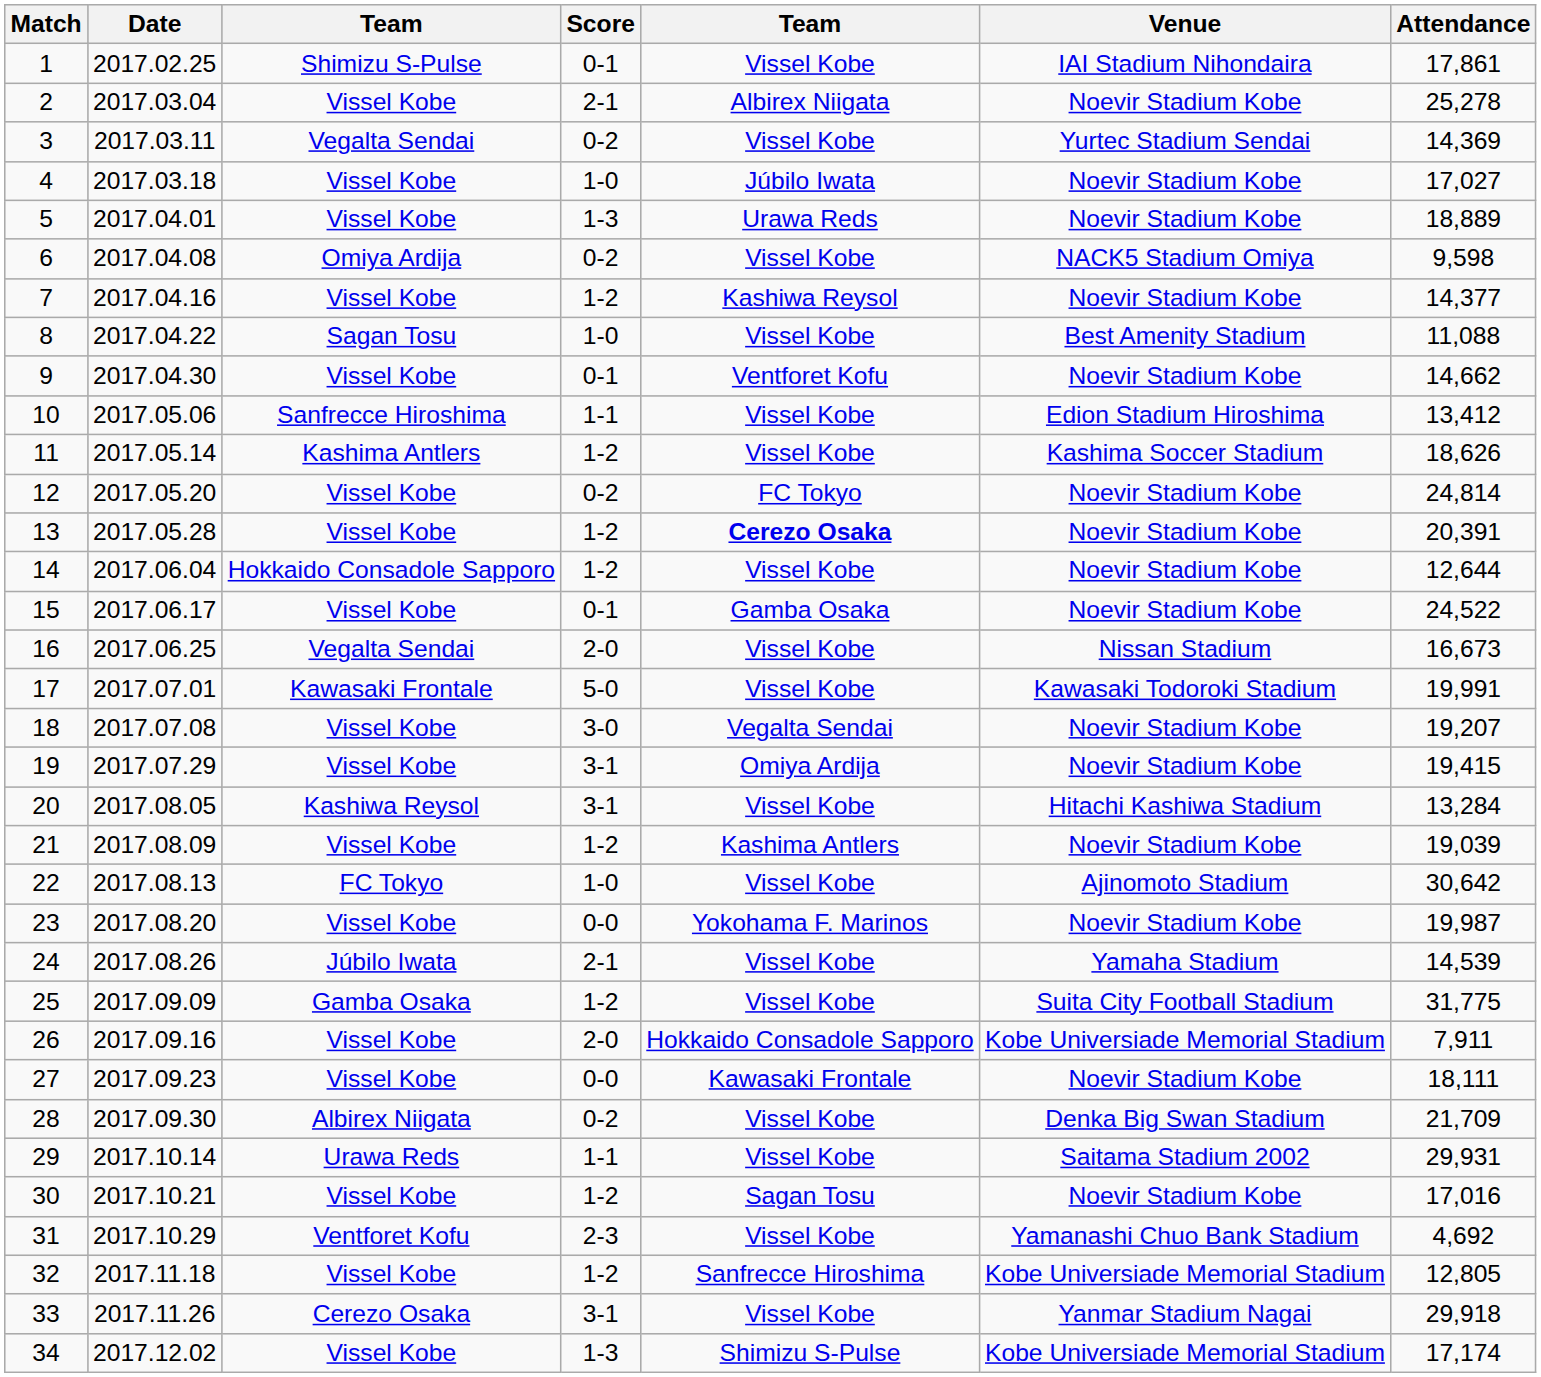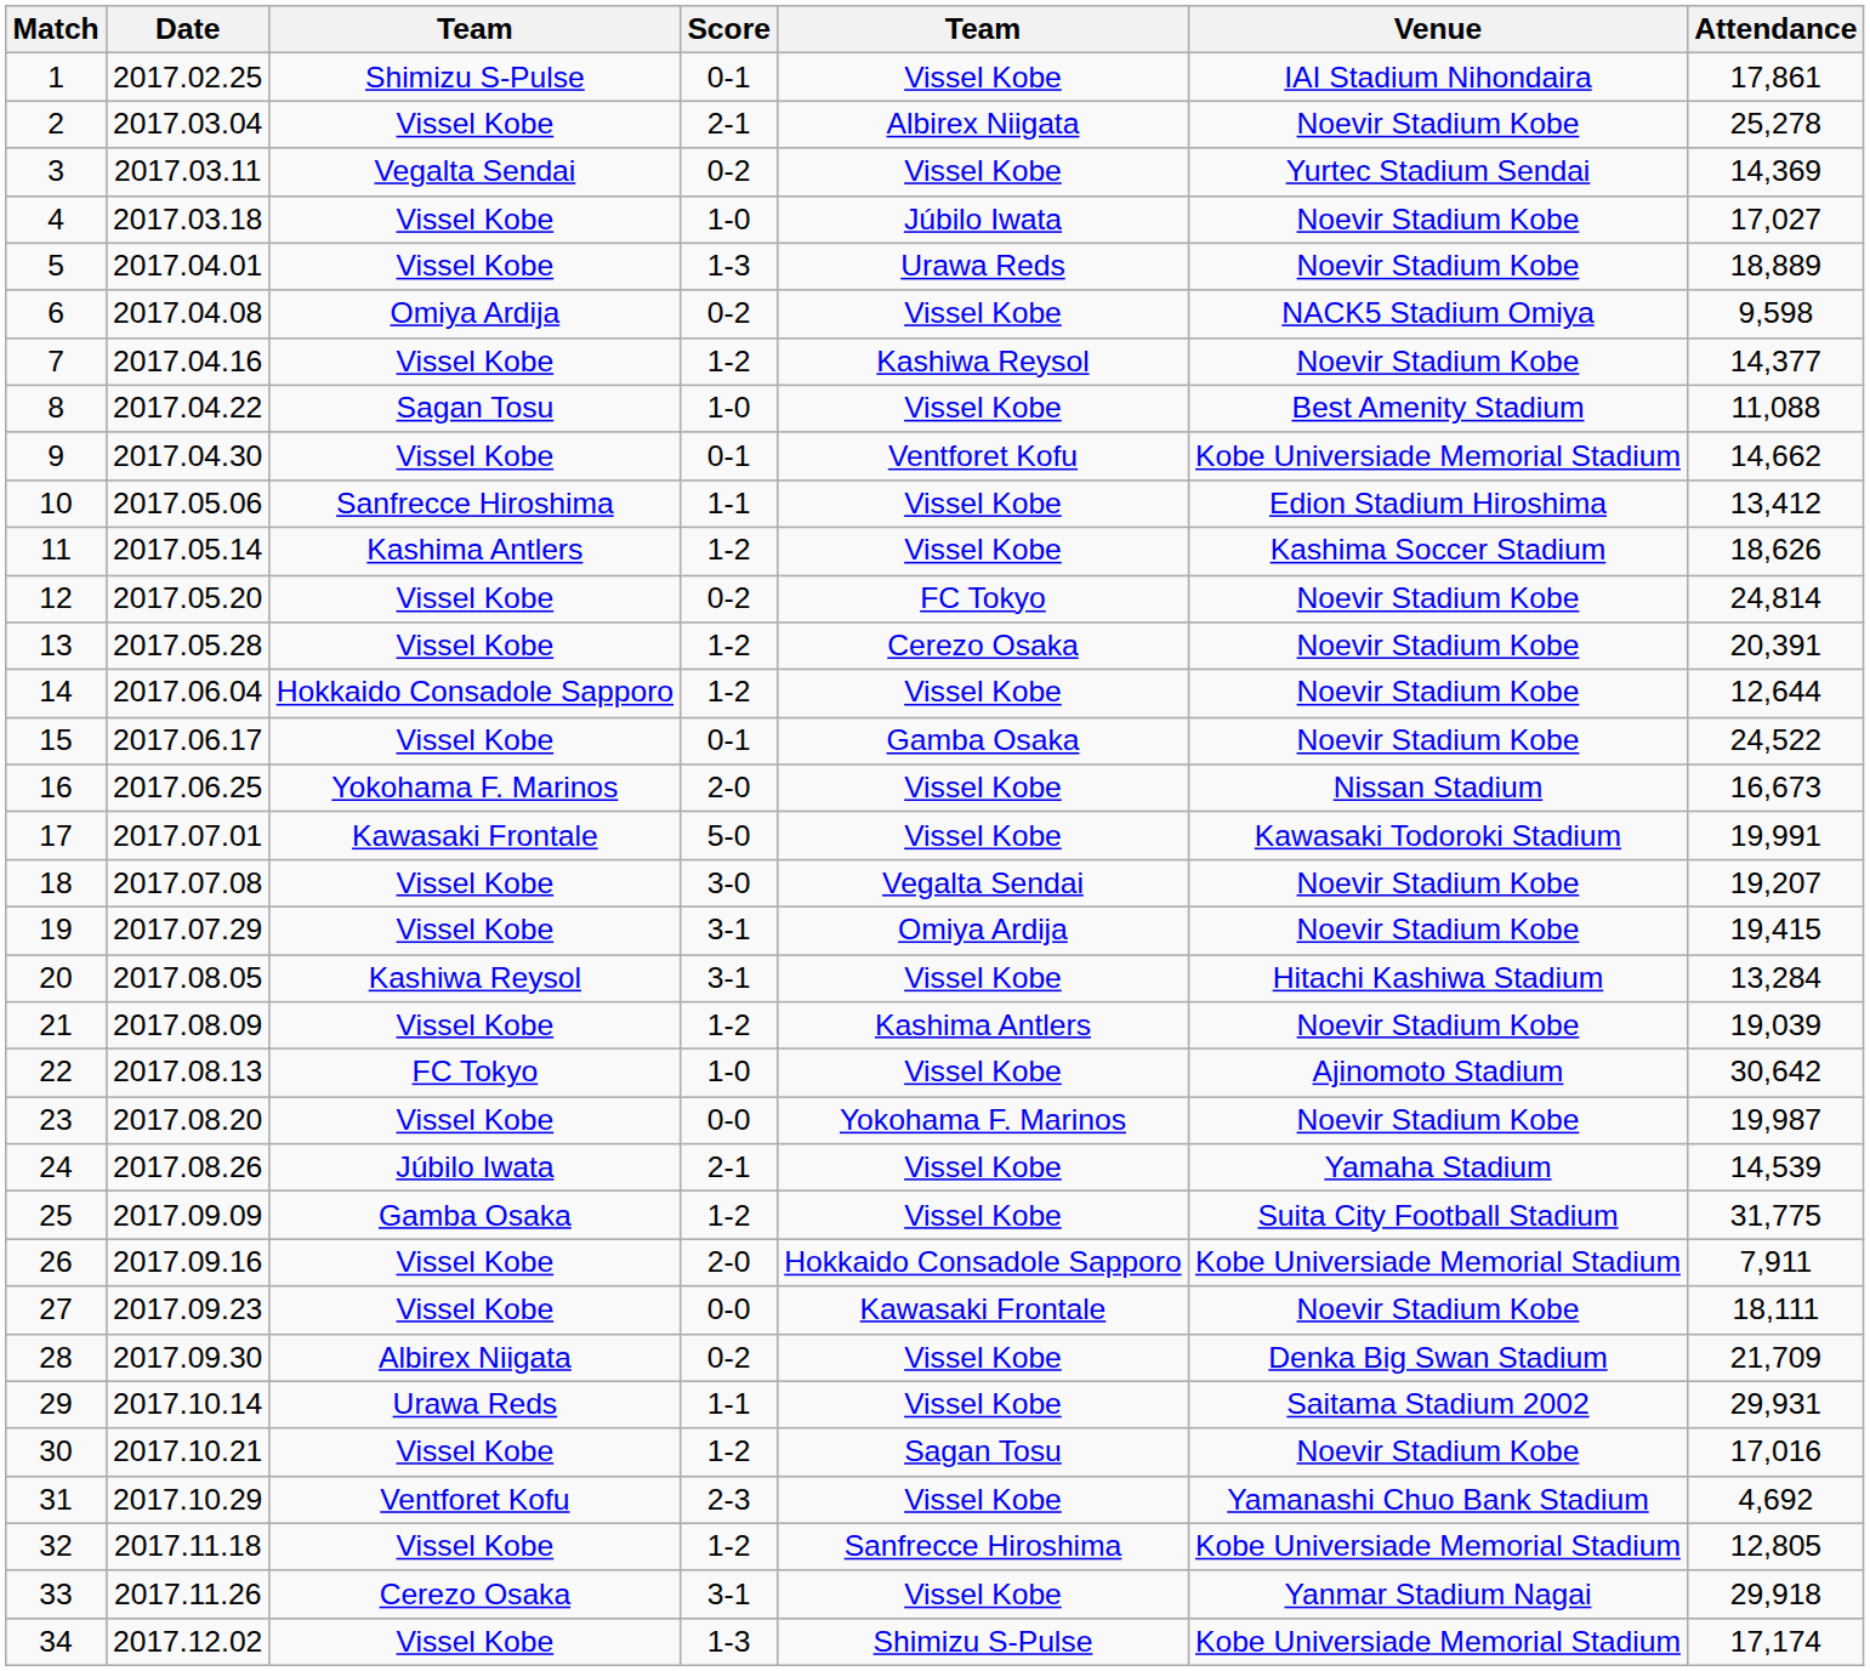 <table class="wikitable" style="text-align:center;">
 <tr>
 <th>Match</th>
 <th>Date</th>
 <th>Team</th>
 <th>Score</th>
 <th>Team</th>
 <th>Venue</th>
 <th>Attendance</th>
 </tr>
 <tr>
 <td>1</td>
 <td>2017.02.25</td>
 <td><a href='#'>Shimizu S-Pulse</a></td>
 <td>0-1</td>
 <td><a href='#'>Vissel Kobe</a></td>
 <td><a href='#'>IAI Stadium Nihondaira</a></td>
 <td>17,861</td>
 </tr>
 <tr>
 <td>2</td>
 <td>2017.03.04</td>
 <td><a href='#'>Vissel Kobe</a></td>
 <td>2-1</td>
 <td><a href='#'>Albirex Niigata</a></td>
 <td><a href='#'>Noevir Stadium Kobe</a></td>
 <td>25,278</td>
 </tr>
 <tr>
 <td>3</td>
 <td>2017.03.11</td>
 <td><a href='#'>Vegalta Sendai</a></td>
 <td>0-2</td>
 <td><a href='#'>Vissel Kobe</a></td>
 <td><a href='#'>Yurtec Stadium Sendai</a></td>
 <td>14,369</td>
 </tr>
 <tr>
 <td>4</td>
 <td>2017.03.18</td>
 <td><a href='#'>Vissel Kobe</a></td>
 <td>1-0</td>
 <td><a href='#'>Júbilo Iwata</a></td>
 <td><a href='#'>Noevir Stadium Kobe</a></td>
 <td>17,027</td>
 </tr>
 <tr>
 <td>5</td>
 <td>2017.04.01</td>
 <td><a href='#'>Vissel Kobe</a></td>
 <td>1-3</td>
 <td><a href='#'>Urawa Reds</a></td>
 <td><a href='#'>Noevir Stadium Kobe</a></td>
 <td>18,889</td>
 </tr>
 <tr>
 <td>6</td>
 <td>2017.04.08</td>
 <td><a href='#'>Omiya Ardija</a></td>
 <td>0-2</td>
 <td><a href='#'>Vissel Kobe</a></td>
 <td><a href='#'>NACK5 Stadium Omiya</a></td>
 <td>9,598</td>
 </tr>
 <tr>
 <td>7</td>
 <td>2017.04.16</td>
 <td><a href='#'>Vissel Kobe</a></td>
 <td>1-2</td>
 <td><a href='#'>Kashiwa Reysol</a></td>
 <td><a href='#'>Noevir Stadium Kobe</a></td>
 <td>14,377</td>
 </tr>
 <tr>
 <td>8</td>
 <td>2017.04.22</td>
 <td><a href='#'>Sagan Tosu</a></td>
 <td>1-0</td>
 <td><a href='#'>Vissel Kobe</a></td>
 <td><a href='#'>Best Amenity Stadium</a></td>
 <td>11,088</td>
 </tr>
 <tr>
 <td>9</td>
 <td>2017.04.30</td>
 <td><a href='#'>Vissel Kobe</a></td>
 <td>0-1</td>
 <td><a href='#'>Ventforet Kofu</a></td>
-<td><a href='#'>Noevir Stadium Kobe</a></td>
+<td><a href='#'>Kobe Universiade Memorial Stadium</a></td>
 <td>14,662</td>
 </tr>
 <tr>
 <td>10</td>
 <td>2017.05.06</td>
 <td><a href='#'>Sanfrecce Hiroshima</a></td>
 <td>1-1</td>
 <td><a href='#'>Vissel Kobe</a></td>
 <td><a href='#'>Edion Stadium Hiroshima</a></td>
 <td>13,412</td>
 </tr>
 <tr>
 <td>11</td>
 <td>2017.05.14</td>
 <td><a href='#'>Kashima Antlers</a></td>
 <td>1-2</td>
 <td><a href='#'>Vissel Kobe</a></td>
 <td><a href='#'>Kashima Soccer Stadium</a></td>
 <td>18,626</td>
 </tr>
 <tr>
 <td>12</td>
 <td>2017.05.20</td>
 <td><a href='#'>Vissel Kobe</a></td>
 <td>0-2</td>
 <td><a href='#'>FC Tokyo</a></td>
 <td><a href='#'>Noevir Stadium Kobe</a></td>
 <td>24,814</td>
 </tr>
 <tr>
 <td>13</td>
 <td>2017.05.28</td>
 <td><a href='#'>Vissel Kobe</a></td>
 <td>1-2</td>
-<td><strong><a href='#'>Cerezo Osaka</a></strong></td>
+<td><a href='#'>Cerezo Osaka</a></td>
 <td><a href='#'>Noevir Stadium Kobe</a></td>
 <td>20,391</td>
 </tr>
 <tr>
 <td>14</td>
 <td>2017.06.04</td>
 <td><a href='#'>Hokkaido Consadole Sapporo</a></td>
 <td>1-2</td>
 <td><a href='#'>Vissel Kobe</a></td>
 <td><a href='#'>Noevir Stadium Kobe</a></td>
 <td>12,644</td>
 </tr>
 <tr>
 <td>15</td>
 <td>2017.06.17</td>
 <td><a href='#'>Vissel Kobe</a></td>
 <td>0-1</td>
 <td><a href='#'>Gamba Osaka</a></td>
 <td><a href='#'>Noevir Stadium Kobe</a></td>
 <td>24,522</td>
 </tr>
 <tr>
 <td>16</td>
 <td>2017.06.25</td>
-<td><a href='#'>Vegalta Sendai</a></td>
+<td><a href='#'>Yokohama F. Marinos</a></td>
 <td>2-0</td>
 <td><a href='#'>Vissel Kobe</a></td>
 <td><a href='#'>Nissan Stadium</a></td>
 <td>16,673</td>
 </tr>
 <tr>
 <td>17</td>
 <td>2017.07.01</td>
 <td><a href='#'>Kawasaki Frontale</a></td>
 <td>5-0</td>
 <td><a href='#'>Vissel Kobe</a></td>
 <td><a href='#'>Kawasaki Todoroki Stadium</a></td>
 <td>19,991</td>
 </tr>
 <tr>
 <td>18</td>
 <td>2017.07.08</td>
 <td><a href='#'>Vissel Kobe</a></td>
 <td>3-0</td>
 <td><a href='#'>Vegalta Sendai</a></td>
 <td><a href='#'>Noevir Stadium Kobe</a></td>
 <td>19,207</td>
 </tr>
 <tr>
 <td>19</td>
 <td>2017.07.29</td>
 <td><a href='#'>Vissel Kobe</a></td>
 <td>3-1</td>
 <td><a href='#'>Omiya Ardija</a></td>
 <td><a href='#'>Noevir Stadium Kobe</a></td>
 <td>19,415</td>
 </tr>
 <tr>
 <td>20</td>
 <td>2017.08.05</td>
 <td><a href='#'>Kashiwa Reysol</a></td>
 <td>3-1</td>
 <td><a href='#'>Vissel Kobe</a></td>
 <td><a href='#'>Hitachi Kashiwa Stadium</a></td>
 <td>13,284</td>
 </tr>
 <tr>
 <td>21</td>
 <td>2017.08.09</td>
 <td><a href='#'>Vissel Kobe</a></td>
 <td>1-2</td>
 <td><a href='#'>Kashima Antlers</a></td>
 <td><a href='#'>Noevir Stadium Kobe</a></td>
 <td>19,039</td>
 </tr>
 <tr>
 <td>22</td>
 <td>2017.08.13</td>
 <td><a href='#'>FC Tokyo</a></td>
 <td>1-0</td>
 <td><a href='#'>Vissel Kobe</a></td>
 <td><a href='#'>Ajinomoto Stadium</a></td>
 <td>30,642</td>
 </tr>
 <tr>
 <td>23</td>
 <td>2017.08.20</td>
 <td><a href='#'>Vissel Kobe</a></td>
 <td>0-0</td>
 <td><a href='#'>Yokohama F. Marinos</a></td>
 <td><a href='#'>Noevir Stadium Kobe</a></td>
 <td>19,987</td>
 </tr>
 <tr>
 <td>24</td>
 <td>2017.08.26</td>
 <td><a href='#'>Júbilo Iwata</a></td>
 <td>2-1</td>
 <td><a href='#'>Vissel Kobe</a></td>
 <td><a href='#'>Yamaha Stadium</a></td>
 <td>14,539</td>
 </tr>
 <tr>
 <td>25</td>
 <td>2017.09.09</td>
 <td><a href='#'>Gamba Osaka</a></td>
 <td>1-2</td>
 <td><a href='#'>Vissel Kobe</a></td>
 <td><a href='#'>Suita City Football Stadium</a></td>
 <td>31,775</td>
 </tr>
 <tr>
 <td>26</td>
 <td>2017.09.16</td>
 <td><a href='#'>Vissel Kobe</a></td>
 <td>2-0</td>
 <td><a href='#'>Hokkaido Consadole Sapporo</a></td>
 <td><a href='#'>Kobe Universiade Memorial Stadium</a></td>
 <td>7,911</td>
 </tr>
 <tr>
 <td>27</td>
 <td>2017.09.23</td>
 <td><a href='#'>Vissel Kobe</a></td>
 <td>0-0</td>
 <td><a href='#'>Kawasaki Frontale</a></td>
 <td><a href='#'>Noevir Stadium Kobe</a></td>
 <td>18,111</td>
 </tr>
 <tr>
 <td>28</td>
 <td>2017.09.30</td>
 <td><a href='#'>Albirex Niigata</a></td>
 <td>0-2</td>
 <td><a href='#'>Vissel Kobe</a></td>
 <td><a href='#'>Denka Big Swan Stadium</a></td>
 <td>21,709</td>
 </tr>
 <tr>
 <td>29</td>
 <td>2017.10.14</td>
 <td><a href='#'>Urawa Reds</a></td>
 <td>1-1</td>
 <td><a href='#'>Vissel Kobe</a></td>
 <td><a href='#'>Saitama Stadium 2002</a></td>
 <td>29,931</td>
 </tr>
 <tr>
 <td>30</td>
 <td>2017.10.21</td>
 <td><a href='#'>Vissel Kobe</a></td>
 <td>1-2</td>
 <td><a href='#'>Sagan Tosu</a></td>
 <td><a href='#'>Noevir Stadium Kobe</a></td>
 <td>17,016</td>
 </tr>
 <tr>
 <td>31</td>
 <td>2017.10.29</td>
 <td><a href='#'>Ventforet Kofu</a></td>
 <td>2-3</td>
 <td><a href='#'>Vissel Kobe</a></td>
 <td><a href='#'>Yamanashi Chuo Bank Stadium</a></td>
 <td>4,692</td>
 </tr>
 <tr>
 <td>32</td>
 <td>2017.11.18</td>
 <td><a href='#'>Vissel Kobe</a></td>
 <td>1-2</td>
 <td><a href='#'>Sanfrecce Hiroshima</a></td>
 <td><a href='#'>Kobe Universiade Memorial Stadium</a></td>
 <td>12,805</td>
 </tr>
 <tr>
 <td>33</td>
 <td>2017.11.26</td>
 <td><a href='#'>Cerezo Osaka</a></td>
 <td>3-1</td>
 <td><a href='#'>Vissel Kobe</a></td>
 <td><a href='#'>Yanmar Stadium Nagai</a></td>
 <td>29,918</td>
 </tr>
 <tr>
 <td>34</td>
 <td>2017.12.02</td>
 <td><a href='#'>Vissel Kobe</a></td>
 <td>1-3</td>
 <td><a href='#'>Shimizu S-Pulse</a></td>
 <td><a href='#'>Kobe Universiade Memorial Stadium</a></td>
 <td>17,174</td>
 </tr>
 </table>
